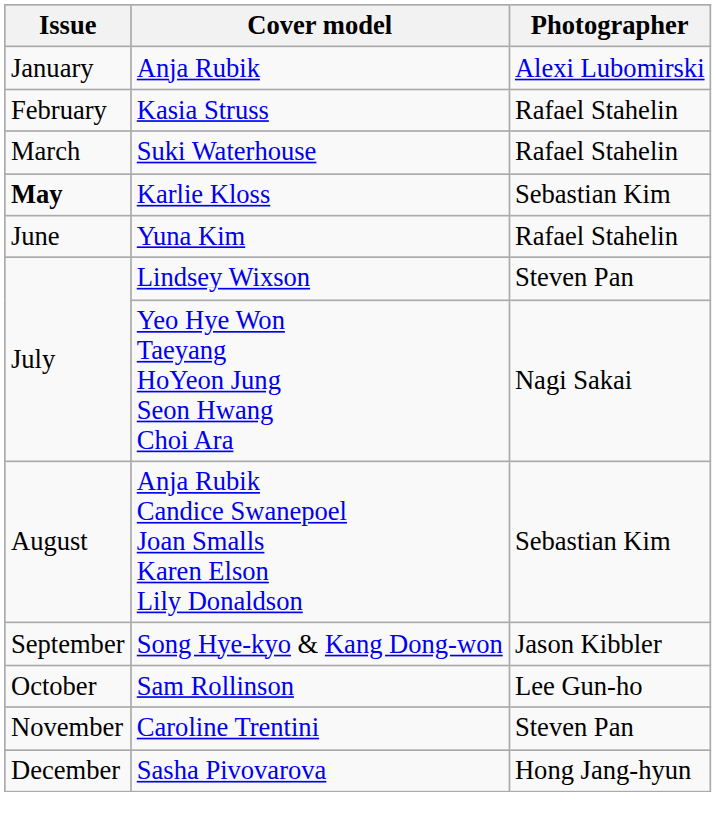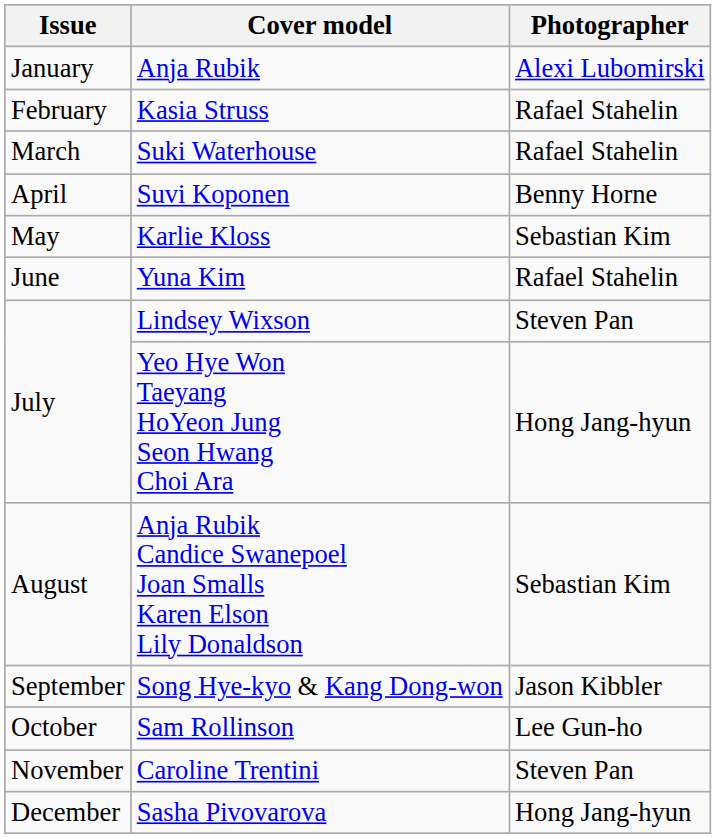 <table class="sortable wikitable">
 <tr>
 <th>Issue</th>
 <th>Cover model</th>
 <th>Photographer</th>
 </tr>
 <tr>
 <td>January</td>
 <td><a href='#'>Anja Rubik</a></td>
 <td><a href='#'>Alexi Lubomirski</a></td>
 </tr>
 <tr>
 <td>February</td>
 <td><a href='#'>Kasia Struss</a></td>
 <td>Rafael Stahelin</td>
 </tr>
 <tr>
 <td>March</td>
 <td><a href='#'>Suki Waterhouse</a></td>
 <td>Rafael Stahelin</td>
 </tr>
 <tr>
-<td><strong>May</strong></td>
+<td>April</td>
+<td><a href='#'>Suvi Koponen</a></td>
+<td>Benny Horne</td>
+</tr>
+<tr>
+<td>May</td>
 <td><a href='#'>Karlie Kloss</a></td>
 <td>Sebastian Kim</td>
 </tr>
 <tr>
 <td>June</td>
 <td><a href='#'>Yuna Kim</a></td>
 <td>Rafael Stahelin</td>
 </tr>
 <tr>
 <td rowspan=2>July</td>
 <td><a href='#'>Lindsey Wixson</a></td>
 <td>Steven Pan</td>
 </tr>
 <tr>
 <td><a href='#'>Yeo Hye Won</a><br><a href='#'>Taeyang</a><br><a href='#'>HoYeon Jung</a><br><a href='#'>Seon Hwang</a><br><a href='#'>Choi Ara</a></td>
-<td>Nagi Sakai</td>
+<td>Hong Jang-hyun</td>
 </tr>
 <tr>
 <td>August</td>
 <td><a href='#'>Anja Rubik</a><br><a href='#'>Candice Swanepoel</a><br><a href='#'>Joan Smalls</a><br><a href='#'>Karen Elson</a><br><a href='#'>Lily Donaldson</a></td>
 <td>Sebastian Kim</td>
 </tr>
 <tr>
 <td>September</td>
 <td><a href='#'>Song Hye-kyo</a> & <a href='#'>Kang Dong-won</a></td>
 <td>Jason Kibbler</td>
 </tr>
 <tr>
 <td>October</td>
 <td><a href='#'>Sam Rollinson</a></td>
 <td>Lee Gun-ho</td>
 </tr>
 <tr>
 <td>November</td>
 <td><a href='#'>Caroline Trentini</a></td>
 <td>Steven Pan</td>
 </tr>
 <tr>
 <td>December</td>
 <td><a href='#'>Sasha Pivovarova</a></td>
 <td>Hong Jang-hyun</td>
 </tr>
 </table>
